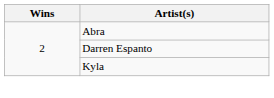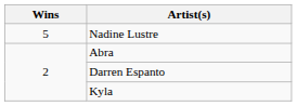 <table class="wikitable"  style="width:30%;">
 <tr>
 <th scope="col">Wins</th>
 <th scope="col">Artist(s)</th>
+</tr>
+<tr>
+<td align=center>5</td>
+<td>Nadine Lustre</td>
 </tr>
 <tr>
 <td align=center rowspan=3>2</td>
 <td>Abra</td>
 </tr>
 <tr>
 <td>Darren Espanto</td>
 </tr>
 <tr>
 <td>Kyla</td>
 </tr>
 </table>
